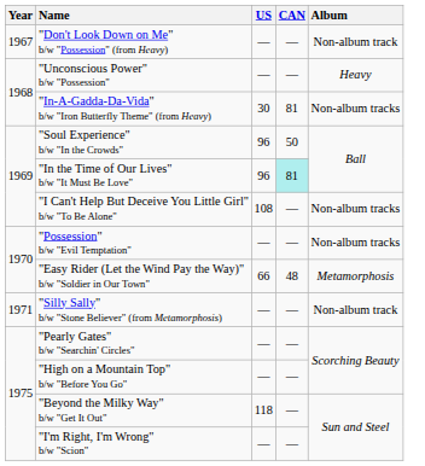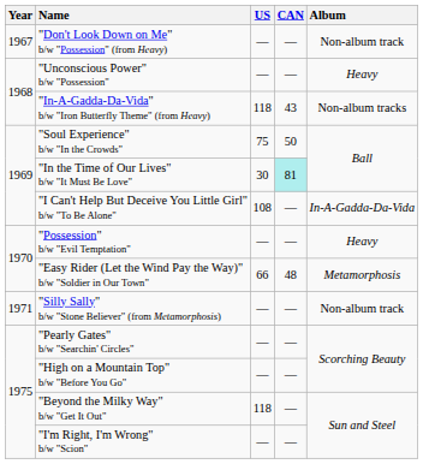 <table class="wikitable">
 <tr>
 <th style="text-align:left;">Year</th>
 <th style="text-align:left;">Name</th>
 <th style="text-align:center;"><a href='#'>US</a><br></th>
 <th style="text-align:center;"><a href='#'>CAN</a><br></th>
 <th style="text-align:left;">Album</th>
 </tr>
 <tr>
 <td>1967</td>
 <td style="text-align:left;">"<a href='#'>Don't Look Down on Me</a>"<br><small>b/w "<a href='#'>Possession</a>" (from <em>Heavy</em>)</small></td>
 <td style="text-align:center;">—</td>
 <td style="text-align:center;">—</td>
 <td style="text-align:center;">Non-album track</td>
 </tr>
 <tr>
 <td rowspan="2">1968</td>
 <td style="text-align:left;">"Unconscious Power"<br><small>b/w "Possession"</small></td>
 <td style="text-align:center;">—</td>
 <td style="text-align:center;">—</td>
 <td style="text-align:center;"><em>Heavy</em></td>
 </tr>
 <tr>
 <td style="text-align:left;">"<a href='#'>In-A-Gadda-Da-Vida</a>"<br><small>b/w "Iron Butterfly Theme" (from <em>Heavy</em>)</small></td>
-<td style="text-align:center;">30</td>
-<td style="text-align:center;">81</td>
+<td style="text-align:center;">118</td>
+<td style="text-align:center;">43</td>
 <td style="text-align:center;">Non-album tracks</td>
 </tr>
 <tr>
 <td rowspan="3">1969</td>
 <td style="text-align:left;">"Soul Experience"<br><small>b/w "In the Crowds"</small></td>
-<td style="text-align:center;">96</td>
+<td style="text-align:center;">75</td>
 <td style="text-align:center;">50</td>
 <td style="text-align:center;" rowspan="2"><em>Ball</em></td>
 </tr>
 <tr>
 <td style="text-align:left;">"In the Time of Our Lives"<br><small>b/w "It Must Be Love"</small></td>
-<td style="text-align:center;">96</td>
+<td style="text-align:center;">30</td>
 <td style="background: paleturquoise; text-align:center;">81</td>
 </tr>
 <tr>
 <td style="text-align:left;">"I Can't Help But Deceive You Little Girl"<br><small>b/w "To Be Alone"</small></td>
 <td style="text-align:center;">108</td>
 <td style="text-align:center;">—</td>
-<td style="text-align:center;">Non-album tracks</td>
+<td style="text-align:center;"><em>In-A-Gadda-Da-Vida</em></td>
 </tr>
 <tr>
 <td rowspan="2">1970</td>
 <td style="text-align:left;">"<a href='#'>Possession</a>"<br><small>b/w "Evil Temptation"</small></td>
 <td style="text-align:center;">—</td>
 <td style="text-align:center;">—</td>
-<td style="text-align:center;">Non-album tracks</td>
+<td style="text-align:center;"><em>Heavy</em></td>
 </tr>
 <tr>
 <td style="text-align:left;">"Easy Rider (Let the Wind Pay the Way)"<br><small>b/w "Soldier in Our Town"</small></td>
 <td style="text-align:center;">66</td>
 <td style="text-align:center;">48</td>
 <td style="text-align:center;"><em>Metamorphosis</em></td>
 </tr>
 <tr>
 <td style="text-align:left;">1971</td>
 <td style="text-align:left;">"<a href='#'>Silly Sally</a>"<br><small>b/w "Stone Believer" (from <em>Metamorphosis</em>)</small></td>
 <td style="text-align:center;">—</td>
 <td style="text-align:center;">—</td>
 <td style="text-align:center;">Non-album track</td>
 </tr>
 <tr>
 <td rowspan="4">1975</td>
 <td style="text-align:left;">"Pearly Gates"<br><small>b/w "Searchin' Circles"</small></td>
 <td style="text-align:center;">—</td>
 <td style="text-align:center;">—</td>
 <td style="text-align:center;" rowspan="2"><em>Scorching Beauty</em></td>
 </tr>
 <tr>
 <td style="text-align:left;">"High on a Mountain Top"<br><small>b/w "Before You Go"</small></td>
 <td style="text-align:center;">—</td>
 <td style="text-align:center;">—</td>
 </tr>
 <tr>
 <td style="text-align:left;">"Beyond the Milky Way"<br><small>b/w "Get It Out"</small></td>
 <td style="text-align:center;">118</td>
 <td style="text-align:center;">—</td>
 <td style="text-align:center;" rowspan="2"><em>Sun and Steel</em></td>
 </tr>
 <tr>
 <td style="text-align:left;">"I'm Right, I'm Wrong"<br><small>b/w "Scion"</small></td>
 <td style="text-align:center;">—</td>
 <td style="text-align:center;">—</td>
 </tr>
 </table>
